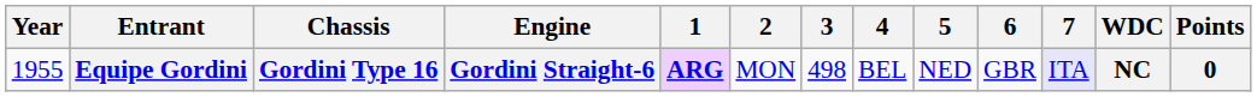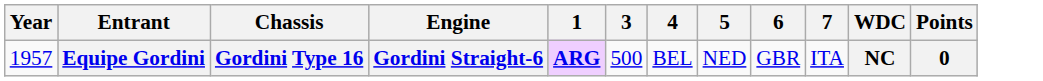 <table class="wikitable" style="text-align:center; font-size:90%">
 <tr>
 <th>Year</th>
 <th>Entrant</th>
 <th>Chassis</th>
 <th>Engine</th>
 <th>1</th>
-<th>2</th>
 <th>3</th>
 <th>4</th>
 <th>5</th>
 <th>6</th>
 <th>7</th>
 <th>WDC</th>
 <th>Points</th>
 </tr>
 <tr>
-<td><a href='#'>1955</a></td>
+<td><a href='#'>1957</a></td>
 <th><a href='#'>Equipe Gordini</a></th>
 <th><a href='#'>Gordini</a> <a href='#'>Type 16</a></th>
 <th><a href='#'>Gordini</a> <a href='#'>Straight-6</a></th>
 <td style="background:#EFCFFF;"><strong><a href='#'>ARG</a><br></strong></td>
-<td><a href='#'>MON</a></td>
-<td><a href='#'>498</a></td>
+<td><a href='#'>500</a></td>
 <td><a href='#'>BEL</a></td>
 <td><a href='#'>NED</a></td>
 <td><a href='#'>GBR</a></td>
-<td style="background: lavender;"><a href='#'>ITA</a></td>
+<td><a href='#'>ITA</a></td>
 <th>NC</th>
 <th>0</th>
 </tr>
 </table>
